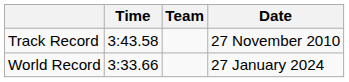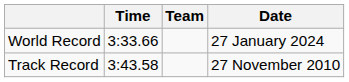 <table class="wikitable">
 <tr>
 <th></th>
 <th>Time</th>
 <th>Team</th>
 <th>Date</th>
 </tr>
 <tr>
+<td>World Record</td>
+<td>3:33.66</td>
+<td></td>
+<td>27 January 2024</td>
+</tr>
+<tr>
 <td>Track Record</td>
 <td>3:43.58</td>
 <td></td>
 <td>27 November 2010</td>
 </tr>
-<tr>
-<td>World Record</td>
-<td>3:33.66</td>
-<td></td>
-<td>27 January 2024</td>
-</tr>
 </table>
